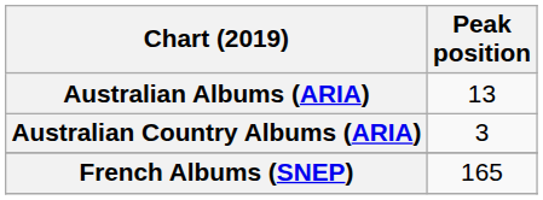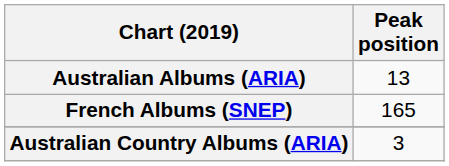 <table class="wikitable sortable plainrowheaders" style="text-align:center">
 <tr>
 <th scope="col">Chart (2019)</th>
 <th scope="col">Peak<br>position</th>
 </tr>
 <tr>
 <th scope="row">Australian Albums (<a href='#'>ARIA</a>)</th>
 <td>13</td>
 </tr>
 <tr>
-<th scope="row">Australian Country Albums (<a href='#'>ARIA</a>)</th>
-<td>3</td>
+<th scope="row">French Albums (<a href='#'>SNEP</a>)</th>
+<td>165</td>
 </tr>
 <tr>
 </tr>
 <tr>
 </tr>
 <tr>
 </tr>
 <tr>
 </tr>
 <tr>
 </tr>
 <tr>
-<th scope="row">French Albums (<a href='#'>SNEP</a>)</th>
-<td>165</td>
+<th scope="row">Australian Country Albums (<a href='#'>ARIA</a>)</th>
+<td>3</td>
 </tr>
 <tr>
 </tr>
 <tr>
 </tr>
 <tr>
 </tr>
 <tr>
 </tr>
 <tr>
 </tr>
 <tr>
 </tr>
 <tr>
 </tr>
 <tr>
 </tr>
 </table>
